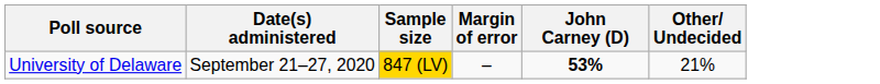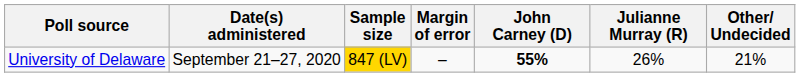 <table class="wikitable" style="font-size:90%;text-align:center;">
 <tr>
 <th>Poll source</th>
 <th>Date(s)<br>administered</th>
 <th>Sample<br>size</th>
 <th>Margin<br>of error</th>
 <th style="width:100px;">John<br>Carney (D)</th>
+<th style="width:100px;">Julianne<br>Murray (R)</th>
 <th>Other/<br>Undecided</th>
 </tr>
 <tr>
 <td style="text-align:left;"><a href='#'>University of Delaware</a></td>
 <td>September 21–27, 2020</td>
 <td style="background: gold;">847 (LV)</td>
 <td>–</td>
-<td><strong>53%</strong></td>
+<td><strong>55%</strong></td>
+<td>26%</td>
 <td>21%</td>
 </tr>
 </table>
